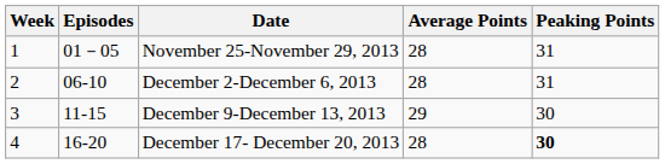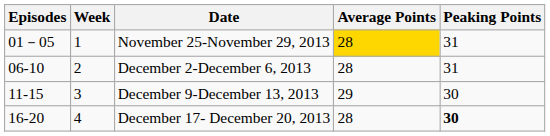 <table class="wikitable" style="font-size:14px;">
 <tr>
+<th>Episodes</th>
 <th>Week</th>
-<th>Episodes</th>
 <th>Date</th>
 <th>Average Points</th>
 <th>Peaking Points</th>
 </tr>
 <tr>
+<td>01－05</td>
 <td>1</td>
-<td>01－05</td>
 <td>November 25-November 29, 2013</td>
-<td>28</td>
+<td style="background: gold;">28</td>
 <td>31</td>
 </tr>
 <tr>
+<td>06-10</td>
 <td>2</td>
-<td>06-10</td>
 <td>December 2-December 6, 2013</td>
 <td>28</td>
 <td>31</td>
 </tr>
 <tr>
+<td>11-15</td>
 <td>3</td>
-<td>11-15</td>
 <td>December 9-December 13, 2013</td>
 <td>29</td>
 <td>30</td>
 </tr>
 <tr>
+<td>16-20</td>
 <td>4</td>
-<td>16-20</td>
 <td>December 17- December 20, 2013</td>
 <td>28</td>
 <td><strong>30</strong></td>
 </tr>
 </table>
